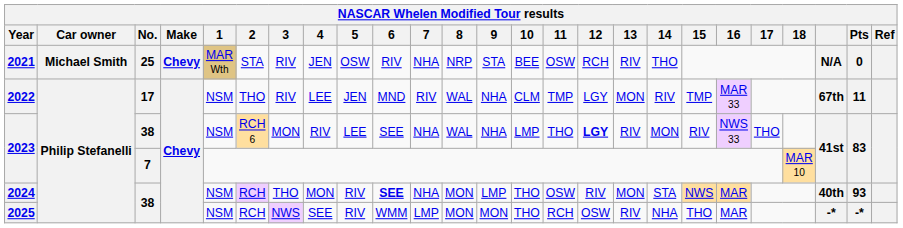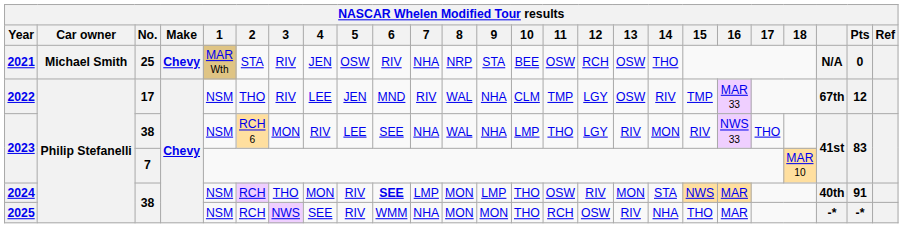 <table class="wikitable" style="text-align:center; font-size:75%">
 <tr>
 <th colspan=25><a href='#'>NASCAR Whelen Modified Tour</a> results</th>
 </tr>
 <tr>
 <th>Year</th>
 <th>Car owner</th>
 <th>No.</th>
 <th>Make</th>
 <th>1</th>
 <th>2</th>
 <th>3</th>
 <th>4</th>
 <th>5</th>
 <th>6</th>
 <th>7</th>
 <th>8</th>
 <th>9</th>
 <th>10</th>
 <th>11</th>
 <th>12</th>
 <th>13</th>
 <th>14</th>
 <th>15</th>
 <th>16</th>
 <th>17</th>
 <th>18</th>
 <th></th>
 <th>Pts</th>
 <th>Ref</th>
 </tr>
 <tr>
 <th><a href='#'>2021</a></th>
 <th>Michael Smith</th>
 <th>25</th>
 <th><a href='#'>Chevy</a></th>
 <td style="background:#DFC484;"><a href='#'>MAR</a><br><small>Wth</small></td>
 <td><a href='#'>STA</a></td>
 <td><a href='#'>RIV</a></td>
 <td><a href='#'>JEN</a></td>
 <td><a href='#'>OSW</a></td>
 <td><a href='#'>RIV</a></td>
 <td><a href='#'>NHA</a></td>
 <td><a href='#'>NRP</a></td>
 <td><a href='#'>STA</a></td>
 <td><a href='#'>BEE</a></td>
 <td><a href='#'>OSW</a></td>
 <td><a href='#'>RCH</a></td>
-<td><a href='#'>RIV</a></td>
+<td><a href='#'>OSW</a></td>
 <td><a href='#'>THO</a></td>
 <td colspan=4></td>
 <th>N/A</th>
 <th>0</th>
 <th></th>
 </tr>
 <tr>
 <th><a href='#'>2022</a></th>
 <th rowspan=5>Philip Stefanelli</th>
 <th>17</th>
 <th rowspan=5><a href='#'>Chevy</a></th>
 <td><a href='#'>NSM</a></td>
 <td><a href='#'>THO</a></td>
 <td><a href='#'>RIV</a></td>
 <td><a href='#'>LEE</a></td>
 <td><a href='#'>JEN</a></td>
 <td><a href='#'>MND</a></td>
 <td><a href='#'>RIV</a></td>
 <td><a href='#'>WAL</a></td>
 <td><a href='#'>NHA</a></td>
 <td><a href='#'>CLM</a></td>
 <td><a href='#'>TMP</a></td>
 <td><a href='#'>LGY</a></td>
-<td><a href='#'>MON</a></td>
+<td><a href='#'>OSW</a></td>
 <td><a href='#'>RIV</a></td>
 <td><a href='#'>TMP</a></td>
 <td style="background:#EFCFFF;"><a href='#'>MAR</a><br><small>33</small></td>
 <td colspan=2></td>
 <th>67th</th>
-<th>11</th>
+<th>12</th>
 <th></th>
 </tr>
 <tr>
 <th rowspan=2><a href='#'>2023</a></th>
 <th>38</th>
 <td><a href='#'>NSM</a></td>
 <td style="background:#FFDF9F;"><a href='#'>RCH</a><br><small>6</small></td>
 <td><a href='#'>MON</a></td>
 <td><a href='#'>RIV</a></td>
 <td><a href='#'>LEE</a></td>
 <td><a href='#'>SEE</a></td>
 <td><a href='#'>NHA</a></td>
 <td><a href='#'>WAL</a></td>
 <td><a href='#'>NHA</a></td>
 <td><a href='#'>LMP</a></td>
 <td><a href='#'>THO</a></td>
-<td><strong><a href='#'>LGY</a></strong></td>
+<td><a href='#'>LGY</a></td>
 <td><a href='#'>RIV</a></td>
 <td><a href='#'>MON</a></td>
 <td><a href='#'>RIV</a></td>
 <td style="background:#EFCFFF;"><a href='#'>NWS</a><br><small>33</small></td>
 <td><a href='#'>THO</a></td>
 <td></td>
 <th rowspan=2>41st</th>
 <th rowspan=2>83</th>
 <th rowspan=2></th>
 </tr>
 <tr>
 <th>7</th>
 <td colspan=17></td>
 <td style="background:#FFDF9F;"><a href='#'>MAR</a><br><small>10</small></td>
 </tr>
 <tr>
 <th><a href='#'>2024</a></th>
 <th rowspan=2>38</th>
 <td><a href='#'>NSM</a></td>
 <td style="background:#EFCFFF;"><a href='#'>RCH</a><br></td>
 <td><a href='#'>THO</a></td>
 <td><a href='#'>MON</a></td>
 <td><a href='#'>RIV</a></td>
 <td><strong><a href='#'>SEE</a></strong></td>
-<td><a href='#'>NHA</a></td>
+<td><a href='#'>LMP</a></td>
 <td><a href='#'>MON</a></td>
 <td><a href='#'>LMP</a></td>
 <td><a href='#'>THO</a></td>
 <td><a href='#'>OSW</a></td>
 <td><a href='#'>RIV</a></td>
 <td><a href='#'>MON</a></td>
 <td><a href='#'>STA</a></td>
 <td style="background:#FFDF9F;"><a href='#'>NWS</a><br></td>
 <td style="background:#FFDF9F;"><a href='#'>MAR</a><br></td>
 <td colspan=2></td>
 <th>40th</th>
-<th>93</th>
+<th>91</th>
 <th></th>
 </tr>
 <tr>
 <th><a href='#'>2025</a></th>
 <td><a href='#'>NSM</a></td>
 <td><a href='#'>RCH</a></td>
 <td style="background:#EFCFFF;"><a href='#'>NWS</a><br></td>
 <td><a href='#'>SEE</a></td>
 <td><a href='#'>RIV</a></td>
 <td><a href='#'>WMM</a></td>
-<td><a href='#'>LMP</a></td>
+<td><a href='#'>NHA</a></td>
 <td><a href='#'>MON</a></td>
 <td><a href='#'>MON</a></td>
 <td><a href='#'>THO</a></td>
 <td><a href='#'>RCH</a></td>
 <td><a href='#'>OSW</a></td>
 <td><a href='#'>RIV</a></td>
 <td><a href='#'>NHA</a></td>
 <td><a href='#'>THO</a></td>
 <td><a href='#'>MAR</a></td>
 <td colspan=2></td>
 <th>-*</th>
 <th>-*</th>
 <th></th>
 </tr>
 </table>
